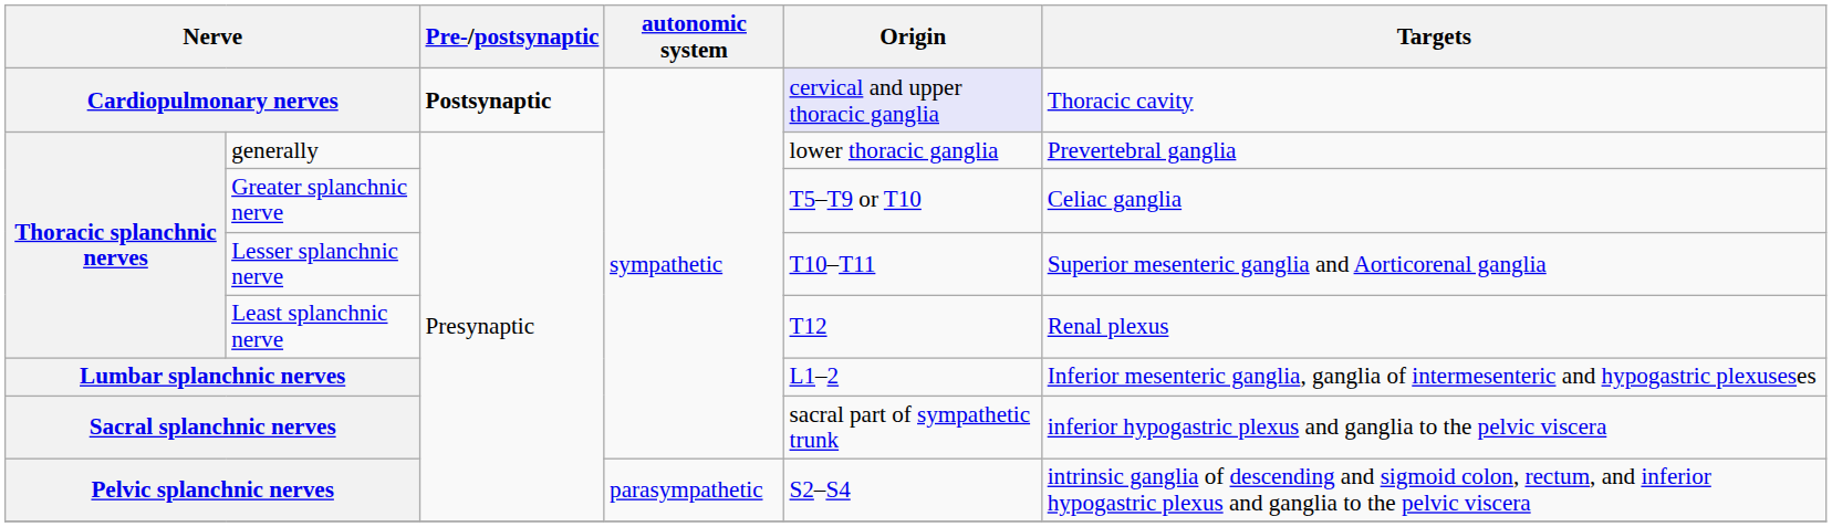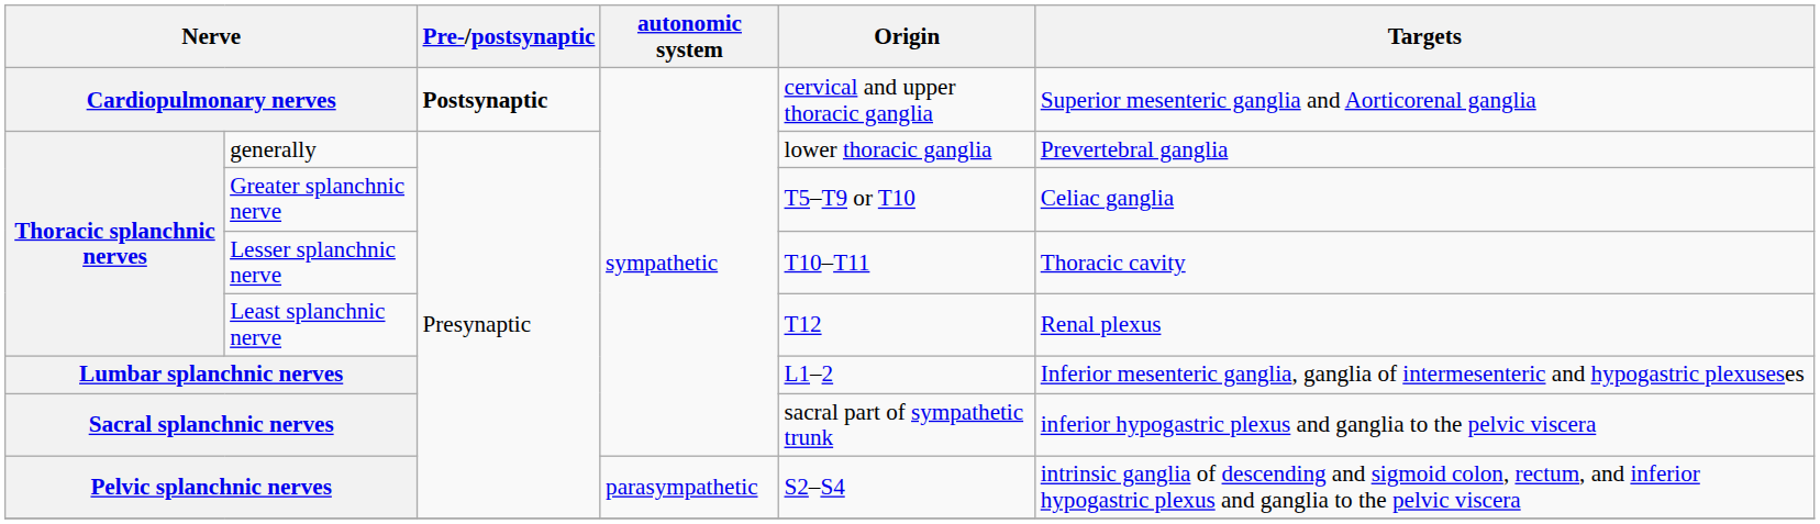 <table class="wikitable">
 <tr>
 <th colspan=2>Nerve</th>
 <th><a href='#'>Pre-</a>/<a href='#'>postsynaptic</a></th>
 <th><a href='#'>autonomic</a> system</th>
 <th>Origin</th>
 <th>Targets</th>
 </tr>
 <tr>
 <th colspan=2><a href='#'>Cardiopulmonary nerves</a></th>
 <td><strong>Postsynaptic</strong></td>
 <td rowspan=7><a href='#'>sympathetic</a></td>
-<td style="background: lavender;"><a href='#'>cervical</a> and upper <a href='#'>thoracic ganglia</a></td>
-<td><a href='#'>Thoracic cavity</a></td>
+<td><a href='#'>cervical</a> and upper <a href='#'>thoracic ganglia</a></td>
+<td><a href='#'>Superior mesenteric ganglia</a> and <a href='#'>Aorticorenal ganglia</a></td>
 </tr>
 <tr>
 <th rowspan=4><a href='#'>Thoracic splanchnic nerves</a></th>
 <td>generally</td>
 <td rowspan=7>Presynaptic</td>
 <td>lower <a href='#'>thoracic ganglia</a></td>
 <td><a href='#'>Prevertebral ganglia</a></td>
 </tr>
 <tr>
 <td><a href='#'>Greater splanchnic nerve</a></td>
 <td><a href='#'>T5</a>–<a href='#'>T9</a> or <a href='#'>T10</a></td>
 <td><a href='#'>Celiac ganglia</a></td>
 </tr>
 <tr>
 <td><a href='#'>Lesser splanchnic nerve</a></td>
 <td><a href='#'>T10</a>–<a href='#'>T11</a></td>
-<td><a href='#'>Superior mesenteric ganglia</a> and <a href='#'>Aorticorenal ganglia</a></td>
+<td><a href='#'>Thoracic cavity</a></td>
 </tr>
 <tr>
 <td><a href='#'>Least splanchnic nerve</a></td>
 <td><a href='#'>T12</a></td>
 <td><a href='#'>Renal plexus</a></td>
 </tr>
 <tr>
 <th colspan=2><a href='#'>Lumbar splanchnic nerves</a></th>
 <td><a href='#'>L1</a>–<a href='#'>2</a></td>
 <td><a href='#'>Inferior mesenteric ganglia</a>, ganglia of <a href='#'>intermesenteric</a> and <a href='#'>hypogastric plexuses</a>es</td>
 </tr>
 <tr>
 <th colspan=2><a href='#'>Sacral splanchnic nerves</a></th>
 <td>sacral part of <a href='#'>sympathetic trunk</a></td>
 <td><a href='#'>inferior hypogastric plexus</a> and ganglia to the <a href='#'>pelvic viscera</a></td>
 </tr>
 <tr>
 <th colspan=2><a href='#'>Pelvic splanchnic nerves</a></th>
 <td><a href='#'>parasympathetic</a></td>
 <td><a href='#'>S2</a>–<a href='#'>S4</a></td>
 <td><a href='#'>intrinsic ganglia</a> of <a href='#'>descending</a> and <a href='#'>sigmoid colon</a>, <a href='#'>rectum</a>, and <a href='#'>inferior hypogastric plexus</a> and ganglia to the <a href='#'>pelvic viscera</a></td>
 </tr>
 <tr>
 </tr>
 </table>
